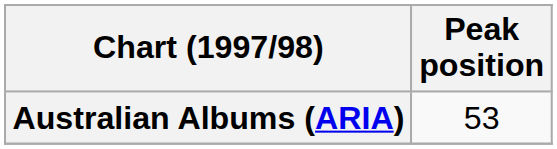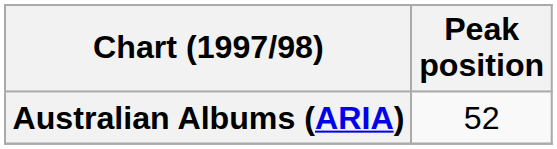 <table class="wikitable sortable plainrowheaders" style="text-align:center;">
 <tr>
 <th scope="col">Chart (1997/98)</th>
 <th scope="col">Peak<br>position</th>
 </tr>
 <tr>
 <th scope="row">Australian Albums (<a href='#'>ARIA</a>)</th>
-<td>53</td>
+<td>52</td>
 </tr>
 <tr>
 </tr>
 </table>
